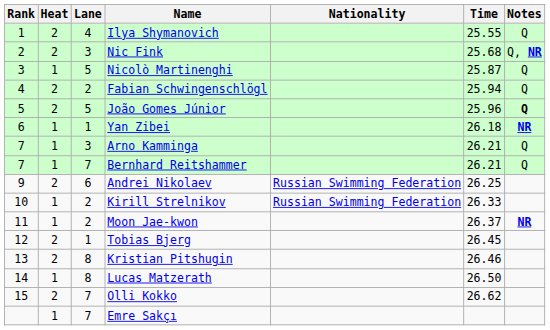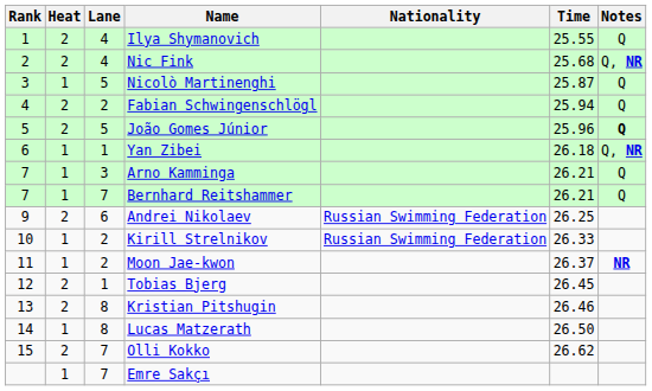 <table class="wikitable sortable" style="text-align:center">
 <tr>
 <th>Rank</th>
 <th>Heat</th>
 <th>Lane</th>
 <th>Name</th>
 <th>Nationality</th>
 <th>Time</th>
 <th>Notes</th>
 </tr>
 <tr bgcolor=ccffcc>
 <td>1</td>
 <td>2</td>
 <td>4</td>
 <td align=left><a href='#'>Ilya  Shymanovich</a></td>
 <td align=left></td>
 <td>25.55</td>
 <td>Q</td>
 </tr>
 <tr bgcolor=ccffcc>
 <td>2</td>
 <td>2</td>
-<td>3</td>
+<td>4</td>
 <td align=left><a href='#'>Nic Fink</a></td>
 <td align=left></td>
 <td>25.68</td>
 <td>Q, <strong><a href='#'>NR</a></strong></td>
 </tr>
 <tr bgcolor=ccffcc>
 <td>3</td>
 <td>1</td>
 <td>5</td>
 <td align=left><a href='#'>Nicolò Martinenghi</a></td>
 <td align=left></td>
 <td>25.87</td>
 <td>Q</td>
 </tr>
 <tr bgcolor=ccffcc>
 <td>4</td>
 <td>2</td>
 <td>2</td>
 <td align=left><a href='#'>Fabian Schwingenschlögl</a></td>
 <td align=left></td>
 <td>25.94</td>
 <td>Q</td>
 </tr>
 <tr bgcolor=ccffcc>
 <td>5</td>
 <td>2</td>
 <td>5</td>
 <td align=left><a href='#'>João Gomes Júnior</a></td>
 <td align=left></td>
 <td>25.96</td>
 <td><strong>Q</strong></td>
 </tr>
 <tr bgcolor=ccffcc>
 <td>6</td>
 <td>1</td>
 <td>1</td>
 <td align=left><a href='#'>Yan Zibei</a></td>
 <td align=left></td>
 <td>26.18</td>
-<td><strong><a href='#'>NR</a></strong></td>
+<td>Q, <strong><a href='#'>NR</a></strong></td>
 </tr>
 <tr bgcolor=ccffcc>
 <td>7</td>
 <td>1</td>
 <td>3</td>
 <td align=left><a href='#'>Arno Kamminga</a></td>
 <td align=left></td>
 <td>26.21</td>
 <td>Q</td>
 </tr>
 <tr bgcolor=ccffcc>
 <td>7</td>
 <td>1</td>
 <td>7</td>
 <td align=left><a href='#'>Bernhard Reitshammer</a></td>
 <td align=left></td>
 <td>26.21</td>
 <td>Q</td>
 </tr>
 <tr>
 <td>9</td>
 <td>2</td>
 <td>6</td>
 <td align=left><a href='#'>Andrei Nikolaev</a></td>
 <td align=left><a href='#'>Russian Swimming Federation</a></td>
 <td>26.25</td>
 <td></td>
 </tr>
 <tr>
 <td>10</td>
 <td>1</td>
 <td>2</td>
 <td align=left><a href='#'>Kirill Strelnikov</a></td>
 <td align=left><a href='#'>Russian Swimming Federation</a></td>
 <td>26.33</td>
 <td></td>
 </tr>
 <tr>
 <td>11</td>
 <td>1</td>
 <td>2</td>
 <td align=left><a href='#'>Moon Jae-kwon</a></td>
 <td align=left></td>
 <td>26.37</td>
 <td><strong><a href='#'>NR</a></strong></td>
 </tr>
 <tr>
 <td>12</td>
 <td>2</td>
 <td>1</td>
 <td align=left><a href='#'>Tobias Bjerg</a></td>
 <td align=left></td>
 <td>26.45</td>
 <td></td>
 </tr>
 <tr>
 <td>13</td>
 <td>2</td>
 <td>8</td>
 <td align=left><a href='#'>Kristian Pitshugin</a></td>
 <td align=left></td>
 <td>26.46</td>
 <td></td>
 </tr>
 <tr>
 <td>14</td>
 <td>1</td>
 <td>8</td>
 <td align=left><a href='#'>Lucas Matzerath</a></td>
 <td align=left></td>
 <td>26.50</td>
 <td></td>
 </tr>
 <tr>
 <td>15</td>
 <td>2</td>
 <td>7</td>
 <td align=left><a href='#'>Olli Kokko</a></td>
 <td align=left></td>
 <td>26.62</td>
 <td></td>
 </tr>
 <tr>
 <td></td>
 <td>1</td>
 <td>7</td>
 <td align=left><a href='#'>Emre Sakçı</a></td>
 <td align=left></td>
 <td></td>
 <td></td>
 </tr>
 </table>
